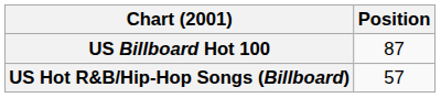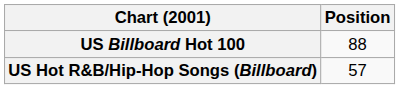 <table class="wikitable sortable plainrowheaders" style="text-align:center;">
 <tr>
 <th scope="col">Chart (2001)</th>
 <th scope="col">Position</th>
 </tr>
 <tr>
 <th scope="row">US <em>Billboard</em> Hot 100</th>
-<td>87</td>
+<td>88</td>
 </tr>
 <tr>
 <th scope="row">US Hot R&B/Hip-Hop Songs (<em>Billboard</em>)</th>
 <td>57</td>
 </tr>
 </table>
